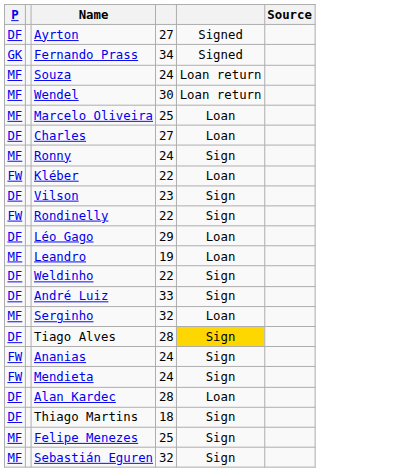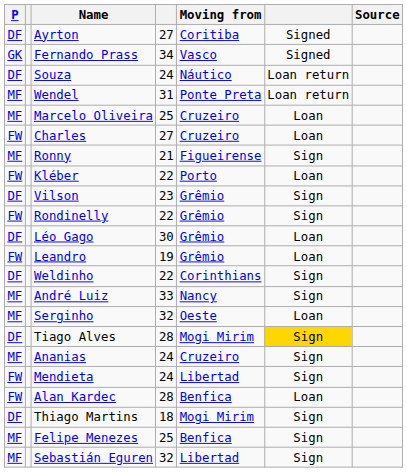 <table class="wikitable sortable" style="text-align:center;">
 <tr>
 <th><a href='#'>P</a></th>
 <th></th>
 <th>Name</th>
 <th></th>
+<th>Moving from</th>
 <th></th>
 <th>Source</th>
 </tr>
 <tr>
 <td><a href='#'>DF</a></td>
 <td></td>
 <td style="text-align:left;"><a href='#'>Ayrton</a></td>
 <td>27</td>
+<td style="text-align:left;"> <a href='#'>Coritiba</a></td>
 <td>Signed</td>
 <td></td>
 </tr>
 <tr>
 <td><a href='#'>GK</a></td>
 <td></td>
 <td style="text-align:left;"><a href='#'>Fernando Prass</a></td>
 <td>34</td>
+<td style="text-align:left;"> <a href='#'>Vasco</a></td>
 <td>Signed</td>
 <td></td>
 </tr>
 <tr>
-<td><a href='#'>MF</a></td>
+<td><a href='#'>DF</a></td>
 <td></td>
 <td style="text-align:left;"><a href='#'>Souza</a></td>
 <td>24</td>
+<td style="text-align:left;"> <a href='#'>Náutico</a></td>
 <td>Loan return</td>
 <td></td>
 </tr>
 <tr>
 <td><a href='#'>MF</a></td>
 <td></td>
 <td style="text-align:left;"><a href='#'>Wendel</a></td>
-<td>30</td>
+<td>31</td>
+<td style="text-align:left;"> <a href='#'>Ponte Preta</a></td>
 <td>Loan return</td>
 <td></td>
 </tr>
 <tr>
 <td><a href='#'>MF</a></td>
 <td></td>
 <td style="text-align:left;"><a href='#'>Marcelo Oliveira</a></td>
 <td>25</td>
+<td style="text-align:left;"> <a href='#'>Cruzeiro</a></td>
 <td>Loan</td>
 <td></td>
 </tr>
 <tr>
-<td><a href='#'>DF</a></td>
+<td><a href='#'>FW</a></td>
 <td></td>
 <td style="text-align:left;"><a href='#'>Charles</a></td>
 <td>27</td>
+<td style="text-align:left;"> <a href='#'>Cruzeiro</a></td>
 <td>Loan</td>
 <td></td>
 </tr>
 <tr>
 <td><a href='#'>MF</a></td>
 <td></td>
 <td style="text-align:left;"><a href='#'>Ronny</a></td>
-<td>24</td>
+<td>21</td>
+<td style="text-align:left;"> <a href='#'>Figueirense</a></td>
 <td>Sign</td>
 <td></td>
 </tr>
 <tr>
 <td><a href='#'>FW</a></td>
 <td></td>
 <td style="text-align:left;"><a href='#'>Kléber</a></td>
 <td>22</td>
+<td style="text-align:left;"> <a href='#'>Porto</a></td>
 <td>Loan</td>
 <td></td>
 </tr>
 <tr>
 <td><a href='#'>DF</a></td>
 <td></td>
 <td style="text-align:left;"><a href='#'>Vilson</a></td>
 <td>23</td>
+<td style="text-align:left;"> <a href='#'>Grêmio</a></td>
 <td>Sign</td>
 <td></td>
 </tr>
 <tr>
 <td><a href='#'>FW</a></td>
 <td></td>
 <td style="text-align:left;"><a href='#'>Rondinelly</a></td>
 <td>22</td>
+<td style="text-align:left;"> <a href='#'>Grêmio</a></td>
 <td>Sign</td>
 <td></td>
 </tr>
 <tr>
 <td><a href='#'>DF</a></td>
 <td></td>
 <td style="text-align:left;"><a href='#'>Léo Gago</a></td>
-<td>29</td>
+<td>30</td>
+<td style="text-align:left;"> <a href='#'>Grêmio</a></td>
 <td>Loan</td>
 <td></td>
 </tr>
 <tr>
-<td><a href='#'>MF</a></td>
+<td><a href='#'>FW</a></td>
 <td></td>
 <td style="text-align:left;"><a href='#'>Leandro</a></td>
 <td>19</td>
+<td style="text-align:left;"> <a href='#'>Grêmio</a></td>
 <td>Loan</td>
 <td></td>
 </tr>
 <tr>
 <td><a href='#'>DF</a></td>
 <td></td>
 <td style="text-align:left;"><a href='#'>Weldinho</a></td>
 <td>22</td>
+<td style="text-align:left;"> <a href='#'>Corinthians</a></td>
 <td>Sign</td>
 <td></td>
 </tr>
 <tr>
-<td><a href='#'>DF</a></td>
+<td><a href='#'>MF</a></td>
 <td></td>
 <td style="text-align:left;"><a href='#'>André Luiz</a></td>
 <td>33</td>
+<td style="text-align:left;"> <a href='#'>Nancy</a></td>
 <td>Sign</td>
 <td></td>
 </tr>
 <tr>
 <td><a href='#'>MF</a></td>
 <td></td>
 <td style="text-align:left;"><a href='#'>Serginho</a></td>
 <td>32</td>
+<td style="text-align:left;"> <a href='#'>Oeste</a></td>
 <td>Loan</td>
 <td></td>
 </tr>
 <tr>
 <td><a href='#'>DF</a></td>
 <td></td>
 <td style="text-align:left;">Tiago Alves</td>
 <td>28</td>
+<td style="text-align:left;"> <a href='#'>Mogi Mirim</a></td>
 <td style="background: gold;">Sign</td>
 <td></td>
 </tr>
 <tr>
-<td><a href='#'>FW</a></td>
+<td><a href='#'>MF</a></td>
 <td></td>
 <td style="text-align:left;"><a href='#'>Ananias</a></td>
 <td>24</td>
+<td style="text-align:left;"> <a href='#'>Cruzeiro</a></td>
 <td>Sign</td>
 <td></td>
 </tr>
 <tr>
 <td><a href='#'>FW</a></td>
 <td></td>
 <td style="text-align:left;"><a href='#'>Mendieta</a></td>
 <td>24</td>
+<td style="text-align:left;"> <a href='#'>Libertad</a></td>
 <td>Sign</td>
 <td></td>
 </tr>
 <tr>
-<td><a href='#'>DF</a></td>
+<td><a href='#'>FW</a></td>
 <td></td>
 <td style="text-align:left;"><a href='#'>Alan Kardec</a></td>
 <td>28</td>
+<td style="text-align:left;"> <a href='#'>Benfica</a></td>
 <td>Loan</td>
 <td></td>
 </tr>
 <tr>
 <td><a href='#'>DF</a></td>
 <td></td>
 <td style="text-align:left;">Thiago Martins</td>
 <td>18</td>
+<td style="text-align:left;"> <a href='#'>Mogi Mirim</a></td>
 <td>Sign</td>
 <td></td>
 </tr>
 <tr>
 <td><a href='#'>MF</a></td>
 <td></td>
 <td style="text-align:left;"><a href='#'>Felipe Menezes</a></td>
 <td>25</td>
+<td style="text-align:left;"> <a href='#'>Benfica</a></td>
 <td>Sign</td>
 <td></td>
 </tr>
 <tr>
 <td><a href='#'>MF</a></td>
 <td></td>
 <td style="text-align:left;"><a href='#'>Sebastián Eguren</a></td>
 <td>32</td>
+<td style="text-align:left;"> <a href='#'>Libertad</a></td>
 <td>Sign</td>
 <td></td>
 </tr>
 </table>
